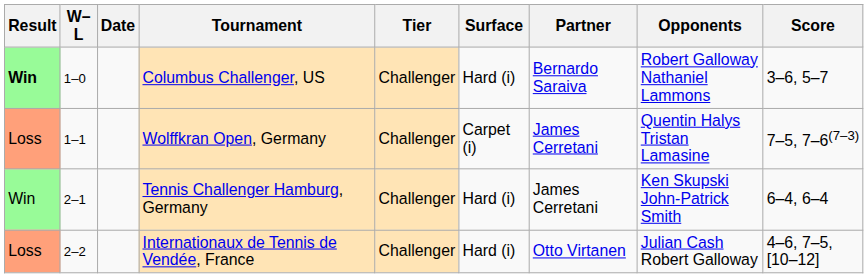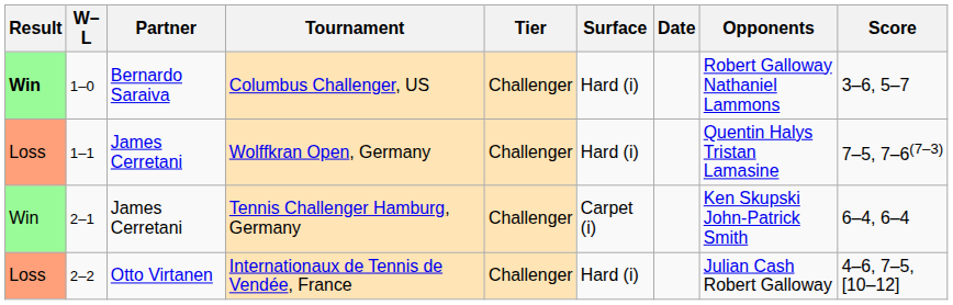 <table class="sortable wikitable">
 <tr>
 <th>Result</th>
 <th class="unsortable">W–L</th>
-<th>Date</th>
+<th>Partner</th>
 <th>Tournament</th>
 <th>Tier</th>
 <th>Surface</th>
-<th>Partner</th>
+<th>Date</th>
 <th>Opponents</th>
 <th class="unsortable">Score</th>
 </tr>
 <tr>
 <td bgcolor=98FB98><strong>Win</strong></td>
 <td><small>1–0</small></td>
-<td><a href='#'></a></td>
+<td> <a href='#'>Bernardo Saraiva</a></td>
 <td style="background:moccasin;"><a href='#'>Columbus Challenger</a>, US</td>
 <td style="background:moccasin;">Challenger</td>
 <td>Hard (i)</td>
-<td> <a href='#'>Bernardo Saraiva</a></td>
+<td><a href='#'></a></td>
 <td> <a href='#'>Robert Galloway</a><br> <a href='#'>Nathaniel Lammons</a></td>
 <td>3–6, 5–7</td>
 </tr>
 <tr>
 <td bgcolor=FFA07A>Loss</td>
 <td><small>1–1</small></td>
-<td><a href='#'></a></td>
+<td> <a href='#'>James Cerretani</a></td>
 <td style="background:moccasin;"><a href='#'>Wolffkran Open</a>, Germany</td>
 <td style="background:moccasin;">Challenger</td>
-<td>Carpet (i)</td>
-<td> <a href='#'>James Cerretani</a></td>
+<td>Hard (i)</td>
+<td><a href='#'></a></td>
 <td> <a href='#'>Quentin Halys</a><br> <a href='#'>Tristan Lamasine</a></td>
 <td>7–5, 7–6<sup>(7–3)</sup></td>
 </tr>
 <tr>
 <td bgcolor=98FB98>Win</td>
 <td><small>2–1</small></td>
-<td><a href='#'></a></td>
+<td> James Cerretani</td>
 <td style="background:moccasin;"><a href='#'>Tennis Challenger Hamburg</a>, Germany</td>
 <td style="background:moccasin;">Challenger</td>
-<td>Hard (i)</td>
-<td> James Cerretani</td>
+<td>Carpet (i)</td>
+<td><a href='#'></a></td>
 <td> <a href='#'>Ken Skupski</a><br> <a href='#'>John-Patrick Smith</a></td>
 <td>6–4, 6–4</td>
 </tr>
 <tr>
 <td bgcolor=FFA07A>Loss</td>
 <td><small>2–2</small></td>
-<td><a href='#'></a></td>
+<td> <a href='#'>Otto Virtanen</a></td>
 <td style="background:moccasin;"><a href='#'>Internationaux de Tennis de Vendée</a>, France</td>
 <td style="background:moccasin;">Challenger</td>
 <td>Hard (i)</td>
-<td> <a href='#'>Otto Virtanen</a></td>
+<td><a href='#'></a></td>
 <td> <a href='#'>Julian Cash</a><br> Robert Galloway</td>
 <td>4–6, 7–5, [10–12]</td>
 </tr>
 </table>
